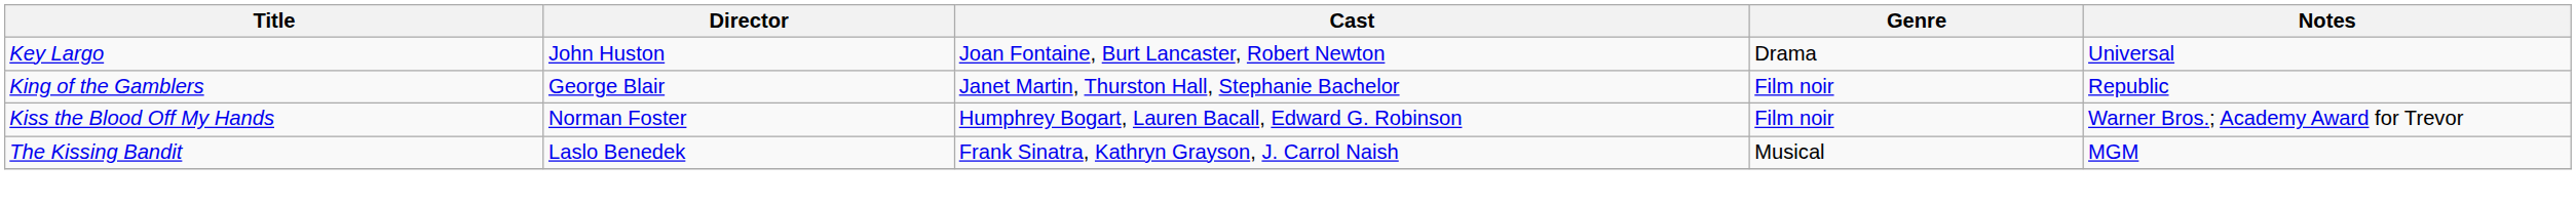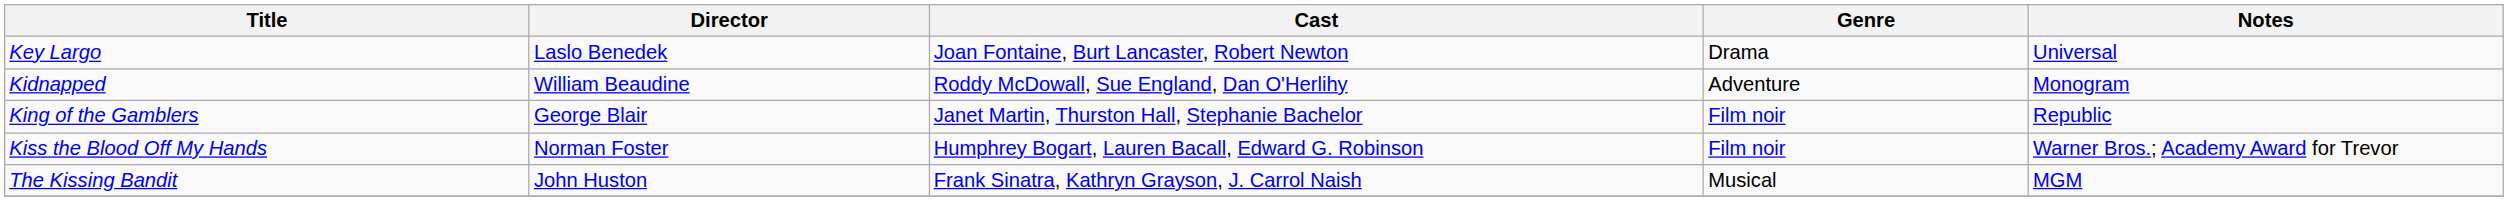 <table class="wikitable" style="width:100%;">
 <tr>
 <th style="width:21%;">Title</th>
 <th style="width:16%;">Director</th>
 <th style="width:31%;">Cast</th>
 <th style="width:13%;">Genre</th>
 <th style="width:19%;">Notes</th>
 </tr>
 <tr>
 <td><em><a href='#'>Key Largo</a></em></td>
-<td><a href='#'>John Huston</a></td>
+<td><a href='#'>Laslo Benedek</a></td>
 <td><a href='#'>Joan Fontaine</a>, <a href='#'>Burt Lancaster</a>, <a href='#'>Robert Newton</a></td>
 <td>Drama</td>
 <td><a href='#'>Universal</a></td>
+</tr>
+<tr>
+<td><em><a href='#'>Kidnapped</a></em></td>
+<td><a href='#'>William Beaudine</a></td>
+<td><a href='#'>Roddy McDowall</a>, <a href='#'>Sue England</a>, <a href='#'>Dan O'Herlihy</a></td>
+<td>Adventure</td>
+<td><a href='#'>Monogram</a></td>
 </tr>
 <tr>
 <td><em><a href='#'>King of the Gamblers</a></em></td>
 <td><a href='#'>George Blair</a></td>
 <td><a href='#'>Janet Martin</a>, <a href='#'>Thurston Hall</a>, <a href='#'>Stephanie Bachelor</a></td>
 <td><a href='#'>Film noir</a></td>
 <td><a href='#'>Republic</a></td>
 </tr>
 <tr>
 <td><em><a href='#'>Kiss the Blood Off My Hands</a></em></td>
 <td><a href='#'>Norman Foster</a></td>
 <td><a href='#'>Humphrey Bogart</a>, <a href='#'>Lauren Bacall</a>, <a href='#'>Edward G. Robinson</a></td>
 <td><a href='#'>Film noir</a></td>
 <td><a href='#'>Warner Bros.</a>; <a href='#'>Academy Award</a> for Trevor</td>
 </tr>
 <tr>
 <td><em><a href='#'>The Kissing Bandit</a></em></td>
-<td><a href='#'>Laslo Benedek</a></td>
+<td><a href='#'>John Huston</a></td>
 <td><a href='#'>Frank Sinatra</a>, <a href='#'>Kathryn Grayson</a>, <a href='#'>J. Carrol Naish</a></td>
 <td>Musical</td>
 <td><a href='#'>MGM</a></td>
 </tr>
 <tr>
 </tr>
 </table>
